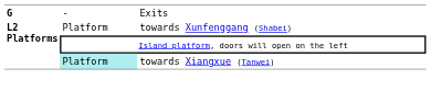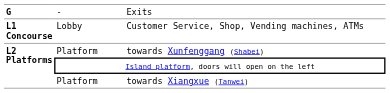 <table table border=0 cellspacing=0 cellpadding=3>
 <tr>
 <td style="border-top:solid 1px gray;" width=50 valign=top><strong>G</strong></td>
 <td style="border-top:solid 1px gray;" width=100 valign=top>-</td>
 <td style="border-top:solid 1px gray;" width=390 valign=top>Exits</td>
+</tr>
+<tr>
+<td style="border-bottom:solid 1px gray; border-top:solid 1px gray;" valign=top width=50><strong>L1<br>Concourse</strong></td>
+<td style="border-bottom:solid 1px gray; border-top:solid 1px gray;" valign=top width=100>Lobby</td>
+<td style="border-bottom:solid 1px gray; border-top:solid 1px gray;" valign=top width=390>Customer Service, Shop, Vending machines, ATMs</td>
 </tr>
 <tr>
 <td style="border-bottom:solid 1px gray;" rowspan=3 valign=top><strong>L2<br>Platforms</strong></td>
 <td>Platform </td>
 <td>  towards <a href='#'>Xunfenggang</a> <small>(<a href='#'>Shabei</a>)</small></td>
 </tr>
 <tr>
 <td style="border-right:solid 2px black;border-left:solid 2px black;border-top:solid 2px black;border-bottom:solid 2px black;text-align:center;" colspan=2><small><a href='#'>Island platform</a>, doors will open on the left</small></td>
 </tr>
 <tr>
-<td style="background: paleturquoise; border-bottom:solid 1px gray;">Platform </td>
+<td style="border-bottom:solid 1px gray;">Platform </td>
 <td style="border-bottom:solid 1px gray;"> towards <a href='#'>Xiangxue</a> <small>(<a href='#'>Tanwei</a>)</small> </td>
 </tr>
 </table>
